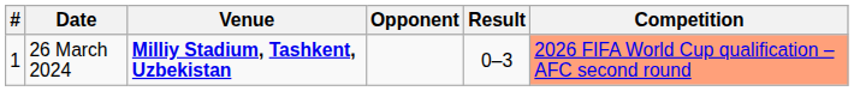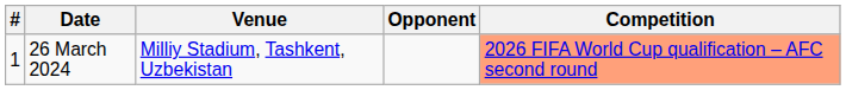 <table class="wikitable collapsible collapsed" style="font-size:85%; text-align: left;">
 <tr bgcolor="#CCCCCC" align="center">
 <th>#</th>
 <th>Date</th>
 <th>Venue</th>
 <th>Opponent</th>
-<th>Result</th>
 <th>Competition</th>
 </tr>
 <tr>
 <td>1</td>
 <td>26 March 2024</td>
-<td><strong><a href='#'>Milliy Stadium</a>, <a href='#'>Tashkent</a>, <a href='#'>Uzbekistan</a></strong></td>
+<td><a href='#'>Milliy Stadium</a>, <a href='#'>Tashkent</a>, <a href='#'>Uzbekistan</a></td>
 <td></td>
-<td align=center>0–3</td>
 <td style="background: lightsalmon;"><a href='#'>2026 FIFA World Cup qualification – AFC second round</a></td>
 </tr>
 </table>
